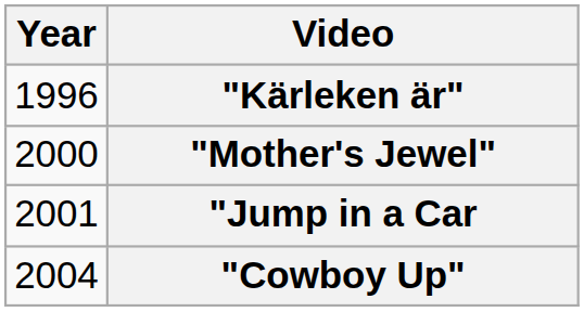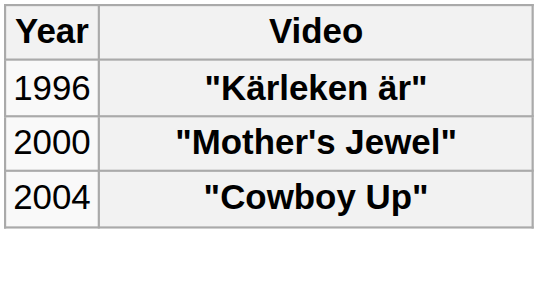 <table class="wikitable plainrowheaders">
 <tr>
 <th>Year</th>
 <th style="width:12em;">Video</th>
 </tr>
 <tr>
 <td>1996</td>
 <th scope="row">"Kärleken är"</th>
 </tr>
 <tr>
 <td>2000</td>
 <th scope="row">"Mother's Jewel"</th>
 </tr>
 <tr>
-<td>2001</td>
-<th scope="row">"Jump in a Car</th>
-</tr>
-<tr>
 <td>2004</td>
 <th scope="row">"Cowboy Up"</th>
 </tr>
 </table>
